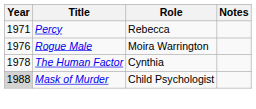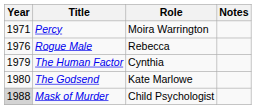 <table class="wikitable">
 <tr>
 <th>Year</th>
 <th>Title</th>
 <th>Role</th>
 <th>Notes</th>
 </tr>
 <tr>
 <td>1971</td>
 <td><em><a href='#'>Percy</a></em></td>
-<td>Rebecca</td>
+<td>Moira Warrington</td>
 <td></td>
 </tr>
 <tr>
 <td>1976</td>
 <td><em><a href='#'>Rogue Male</a></em></td>
-<td>Moira Warrington</td>
+<td>Rebecca</td>
 <td></td>
 </tr>
 <tr>
-<td>1978</td>
+<td>1979</td>
 <td><em><a href='#'>The Human Factor</a></em></td>
 <td>Cynthia</td>
+<td></td>
+</tr>
+<tr>
+<td>1980</td>
+<td><em><a href='#'>The Godsend</a></em></td>
+<td>Kate Marlowe</td>
 <td></td>
 </tr>
 <tr>
 <td style="background: lightgrey;">1988</td>
 <td><em><a href='#'>Mask of Murder</a></em></td>
 <td>Child Psychologist</td>
 </tr>
 </table>
